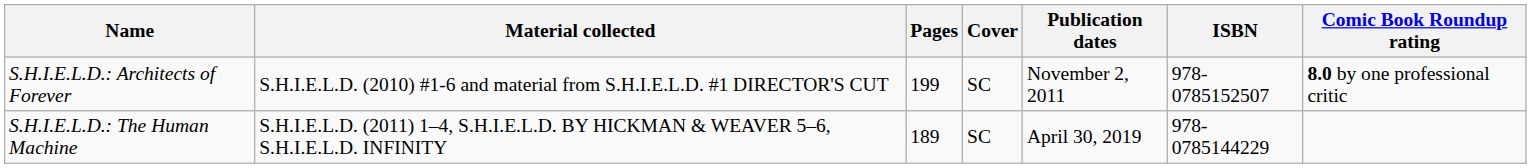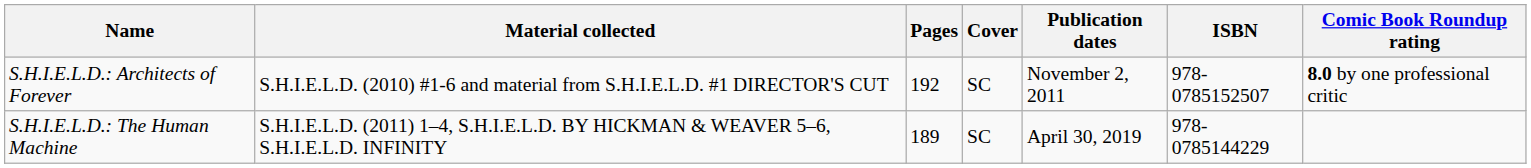 <table class="wikitable">
 <tr>
 <th>Name</th>
 <th>Material collected</th>
 <th>Pages</th>
 <th>Cover</th>
 <th>Publication dates</th>
 <th>ISBN</th>
 <th><a href='#'>Comic Book Roundup</a> rating</th>
 </tr>
 <tr>
 <td><em>S.H.I.E.L.D.: Architects of Forever</em></td>
 <td>S.H.I.E.L.D. (2010) #1-6 and material from S.H.I.E.L.D. #1 DIRECTOR'S CUT</td>
-<td>199</td>
+<td>192</td>
 <td>SC</td>
 <td>November 2, 2011</td>
 <td>978-0785152507</td>
 <td><strong>8.0</strong> by one professional critic</td>
 </tr>
 <tr>
 <td><em>S.H.I.E.L.D.: The Human Machine</em></td>
 <td>S.H.I.E.L.D. (2011) 1–4, S.H.I.E.L.D. BY HICKMAN & WEAVER 5–6, S.H.I.E.L.D. INFINITY</td>
 <td>189</td>
 <td>SC</td>
 <td>April 30, 2019</td>
 <td>978-0785144229</td>
 <td></td>
 </tr>
 </table>
